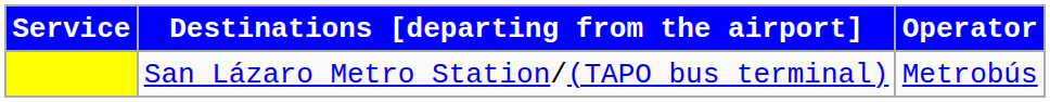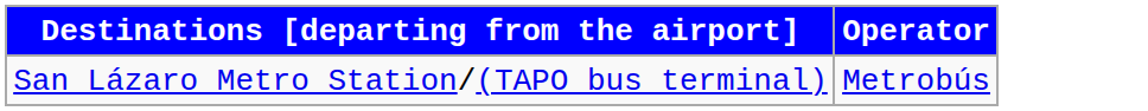 <table class="wikitable">
 <tr>
-<th style="background-color:blue;color:white;text-align:center;font-weight:bold">Service</th>
 <th style="background-color:blue;color:white;text-align:center;font-weight:bold">Destinations [departing from the airport]</th>
 <th style="background-color:blue;color:white;text-align:center;font-weight:bold">Operator</th>
 </tr>
 <tr>
-<td style="background-color:yellow;color:blue;text-align:center;font-weight:bold"></td>
 <td><a href='#'>San Lázaro Metro Station</a>/<a href='#'>(TAPO bus terminal)</a></td>
 <td> <a href='#'>Metrobús</a></td>
 </tr>
 </table>
